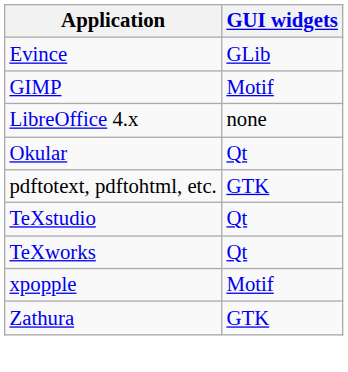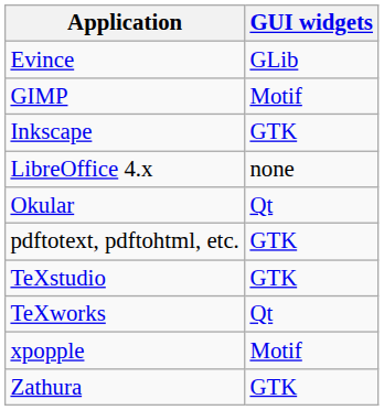 <table class="wikitable">
 <tr>
 <th>Application</th>
 <th><a href='#'>GUI widgets</a></th>
 </tr>
 <tr>
 <td><a href='#'>Evince</a></td>
 <td><a href='#'>GLib</a></td>
 </tr>
 <tr>
 <td><a href='#'>GIMP</a></td>
 <td><a href='#'>Motif</a></td>
+</tr>
+<tr>
+<td><a href='#'>Inkscape</a></td>
+<td><a href='#'>GTK</a></td>
 </tr>
 <tr>
 <td><a href='#'>LibreOffice</a> 4.x</td>
 <td>none</td>
 </tr>
 <tr>
 <td><a href='#'>Okular</a></td>
 <td><a href='#'>Qt</a></td>
 </tr>
 <tr>
 <td>pdftotext, pdftohtml, etc.</td>
 <td><a href='#'>GTK</a></td>
 </tr>
 <tr>
 <td><a href='#'>TeXstudio</a></td>
-<td><a href='#'>Qt</a></td>
+<td><a href='#'>GTK</a></td>
 </tr>
 <tr>
 <td><a href='#'>TeXworks</a></td>
 <td><a href='#'>Qt</a></td>
 </tr>
 <tr>
 <td><a href='#'>xpopple</a></td>
 <td><a href='#'>Motif</a></td>
 </tr>
 <tr>
 <td><a href='#'>Zathura</a></td>
 <td><a href='#'>GTK</a></td>
 </tr>
 </table>
